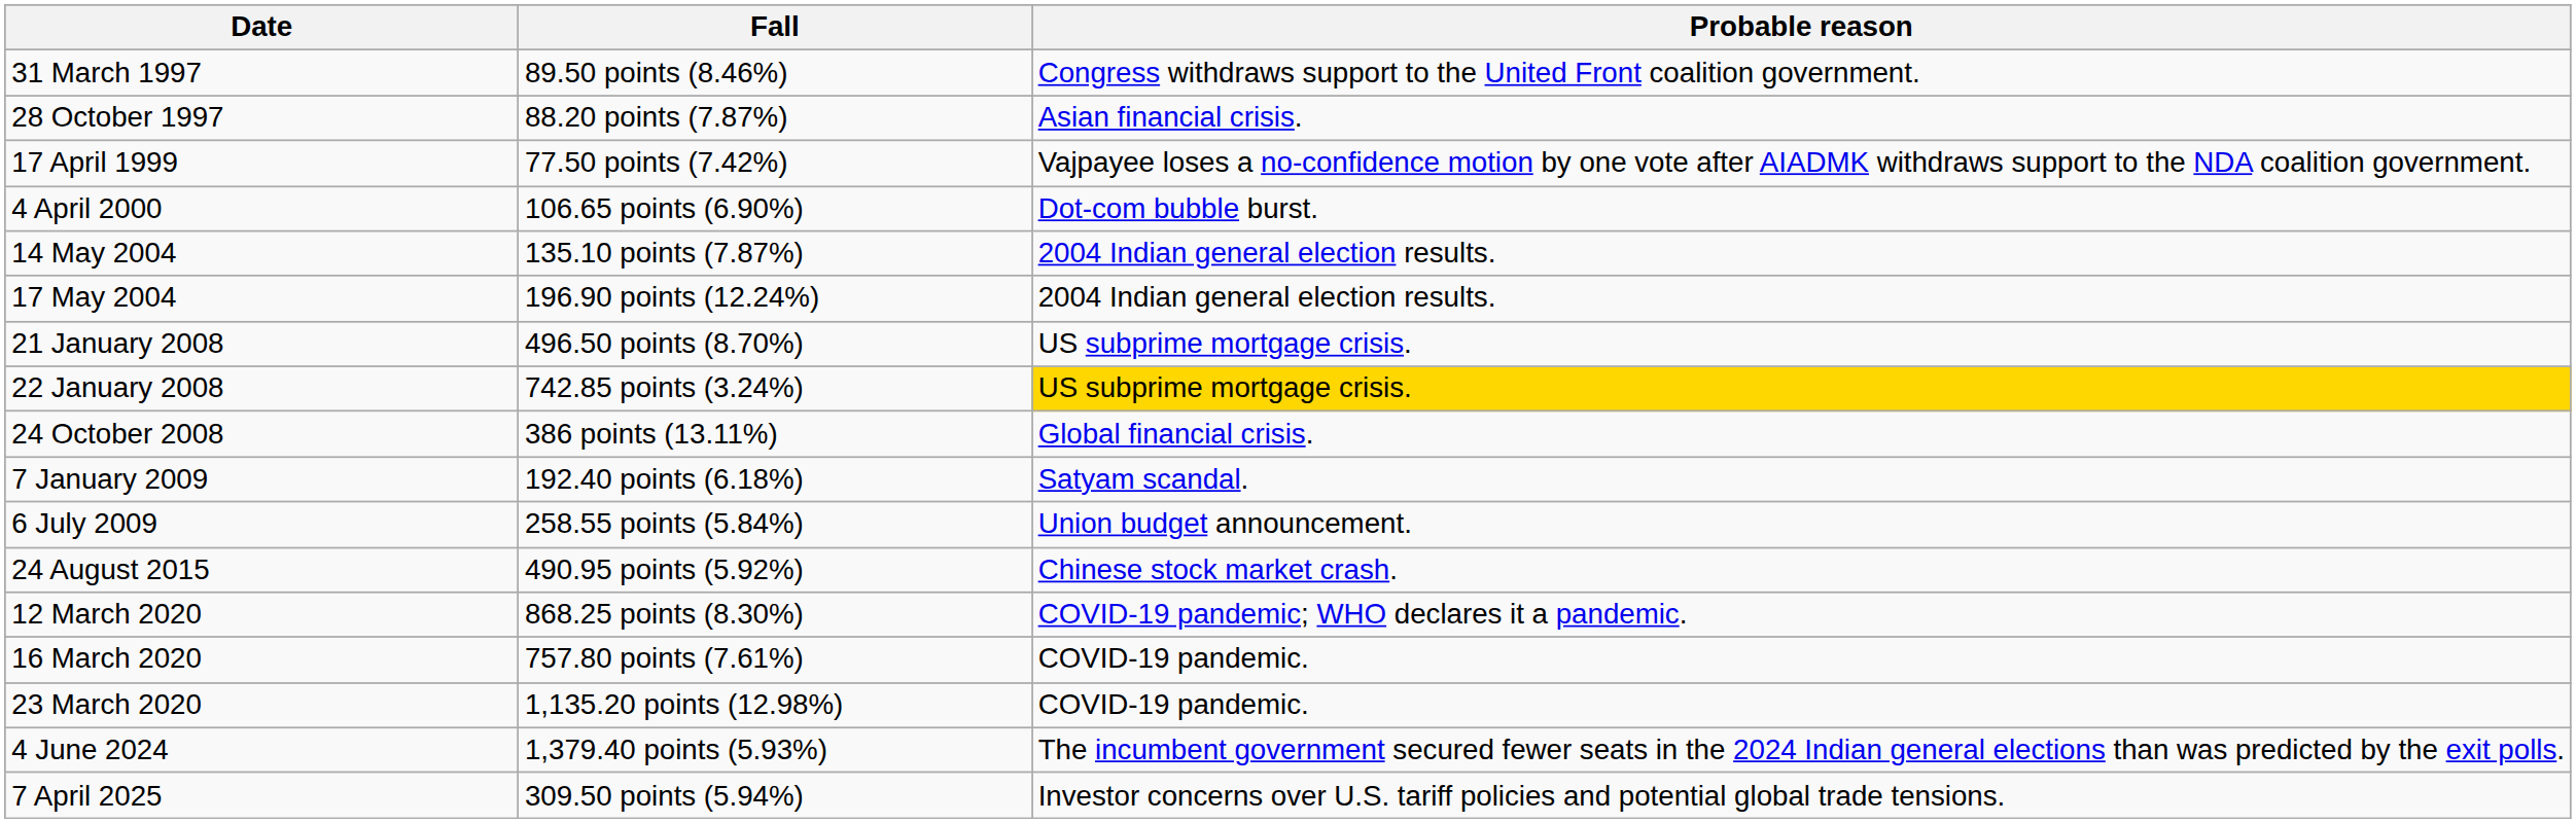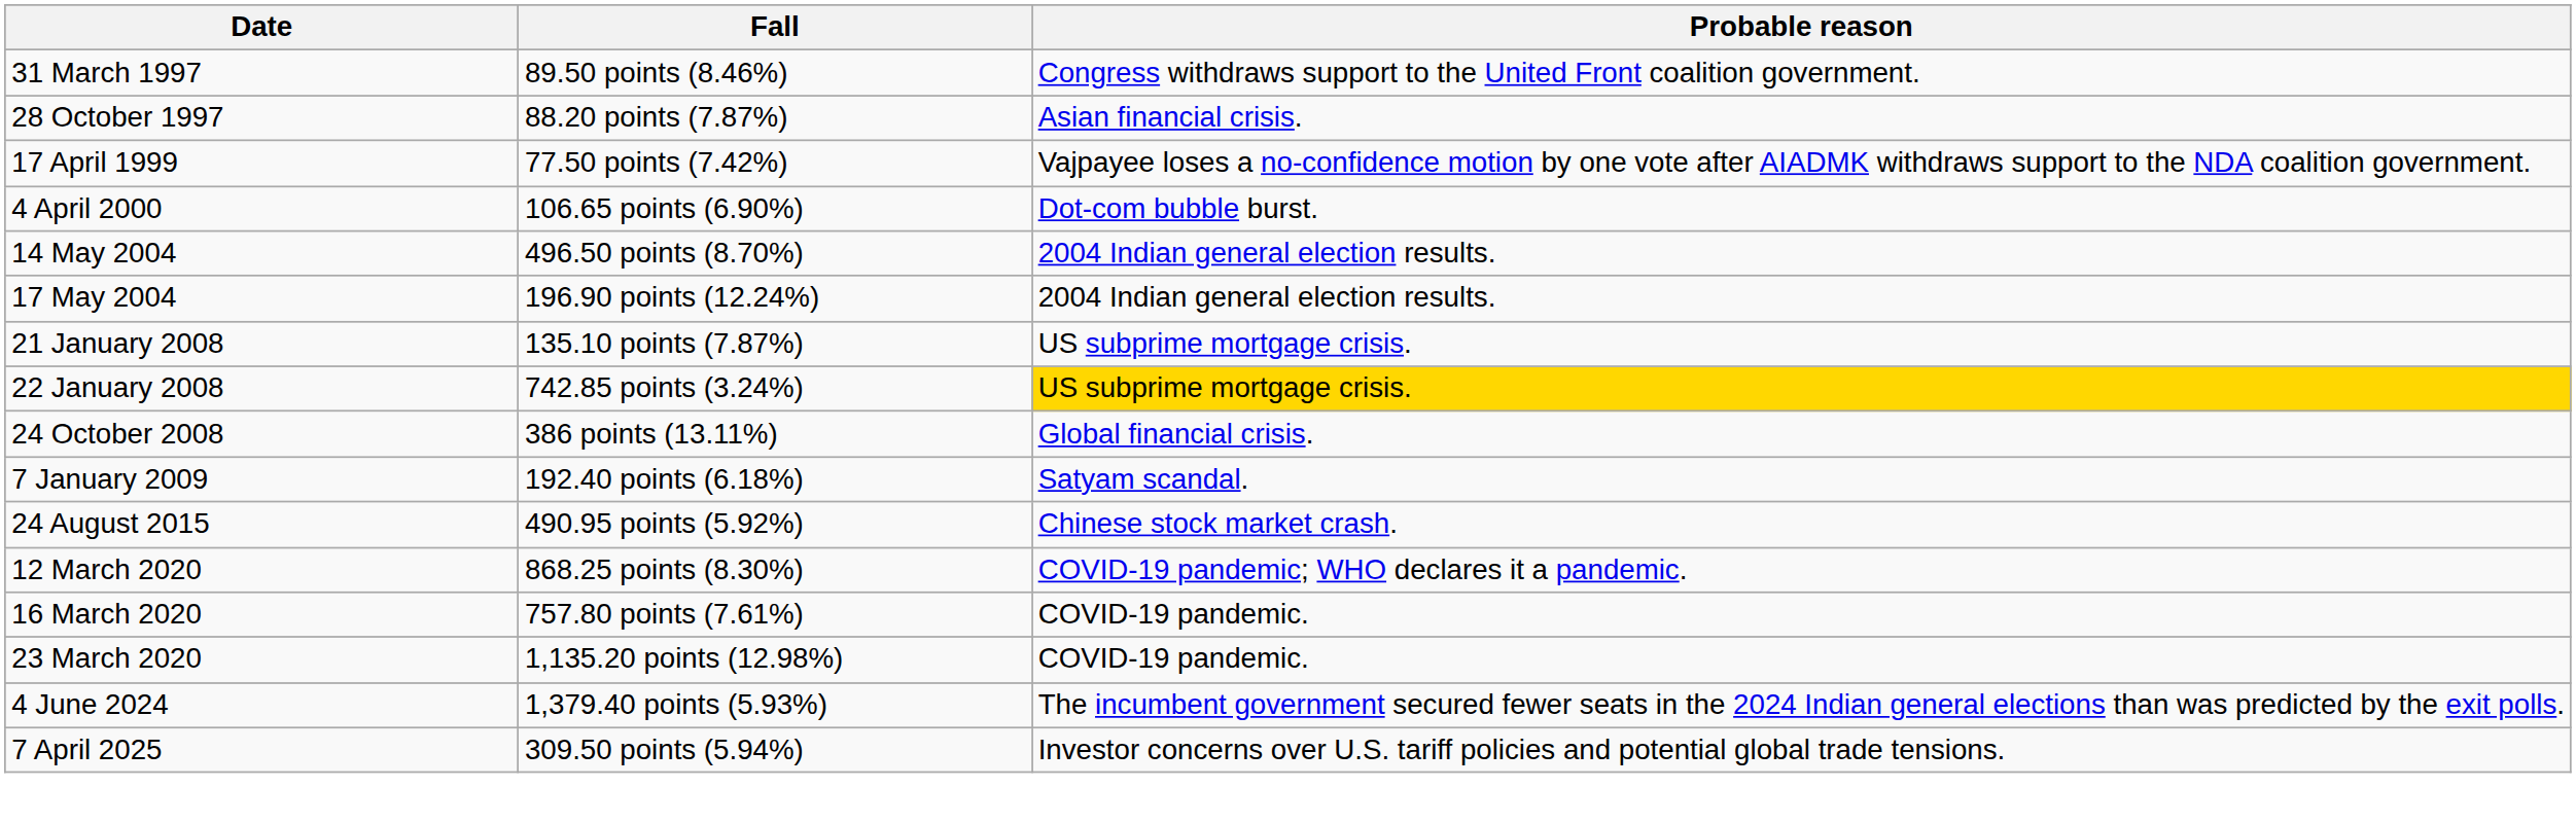 <table class="wikitable">
 <tr>
 <th width="20%">Date</th>
 <th width="20%">Fall</th>
 <th width="60%">Probable reason</th>
 </tr>
 <tr>
 <td>31 March 1997</td>
 <td>89.50 points (8.46%)</td>
 <td><a href='#'>Congress</a> withdraws support to the <a href='#'>United Front</a> coalition government.</td>
 </tr>
 <tr>
 <td>28 October 1997</td>
 <td>88.20 points (7.87%)</td>
 <td><a href='#'>Asian financial crisis</a>.</td>
 </tr>
 <tr>
 <td>17 April 1999</td>
 <td>77.50 points (7.42%)</td>
 <td>Vajpayee loses a <a href='#'>no-confidence motion</a> by one vote after <a href='#'>AIADMK</a> withdraws support to the <a href='#'>NDA</a> coalition government.</td>
 </tr>
 <tr>
 <td>4 April 2000</td>
 <td>106.65 points (6.90%)</td>
 <td><a href='#'>Dot-com bubble</a> burst.</td>
 </tr>
 <tr>
 <td>14 May 2004</td>
-<td>135.10 points (7.87%)</td>
+<td>496.50 points (8.70%)</td>
 <td><a href='#'>2004 Indian general election</a> results.</td>
 </tr>
 <tr>
 <td>17 May 2004</td>
 <td>196.90 points (12.24%)</td>
 <td>2004 Indian general election results.</td>
 </tr>
 <tr>
 <td>21 January 2008</td>
-<td>496.50 points (8.70%)</td>
+<td>135.10 points (7.87%)</td>
 <td>US <a href='#'>subprime mortgage crisis</a>.</td>
 </tr>
 <tr>
 <td>22 January 2008</td>
 <td>742.85 points (3.24%)</td>
 <td style="background: gold;">US subprime mortgage crisis.</td>
 </tr>
 <tr>
 <td>24 October 2008</td>
 <td>386 points (13.11%)</td>
 <td><a href='#'>Global financial crisis</a>.</td>
 </tr>
 <tr>
 <td>7 January 2009</td>
 <td>192.40 points (6.18%)</td>
 <td><a href='#'>Satyam scandal</a>.</td>
-</tr>
-<tr>
-<td>6 July 2009</td>
-<td>258.55 points (5.84%)</td>
-<td><a href='#'>Union budget</a> announcement.</td>
 </tr>
 <tr>
 <td>24 August 2015</td>
 <td>490.95 points (5.92%)</td>
 <td><a href='#'>Chinese stock market crash</a>.</td>
 </tr>
 <tr>
 <td>12 March 2020</td>
 <td>868.25 points (8.30%)</td>
 <td><a href='#'>COVID-19 pandemic</a>; <a href='#'>WHO</a> declares it a <a href='#'>pandemic</a>.</td>
 </tr>
 <tr>
 <td>16 March 2020</td>
 <td>757.80 points (7.61%)</td>
 <td>COVID-19 pandemic.</td>
 </tr>
 <tr>
 <td>23 March 2020</td>
 <td>1,135.20 points (12.98%)</td>
 <td>COVID-19 pandemic.</td>
 </tr>
 <tr>
 <td>4 June 2024</td>
 <td>1,379.40 points (5.93%)</td>
 <td>The <a href='#'>incumbent government</a> secured fewer seats in the <a href='#'>2024 Indian general elections</a> than was predicted by the <a href='#'>exit polls</a>.</td>
 </tr>
 <tr>
 <td>7 April 2025</td>
 <td>309.50 points (5.94%)</td>
 <td>Investor concerns over U.S. tariff policies and potential global trade tensions. </td>
 </tr>
 </table>
